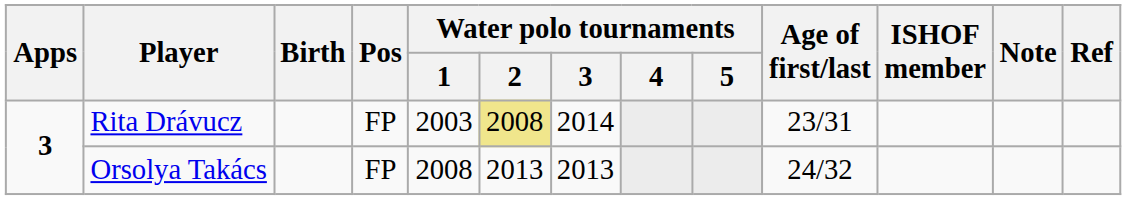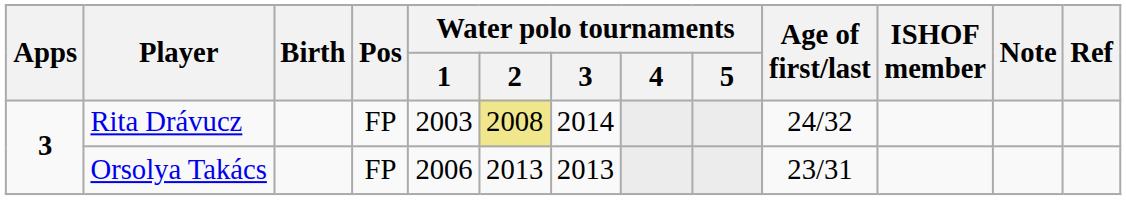 <table class="wikitable sortable" style="text-align: center; font-size: 90%; margin-left: 1em;">
 <tr>
 <th rowspan="2">Apps</th>
 <th rowspan="2">Player</th>
 <th rowspan="2">Birth</th>
 <th rowspan="2">Pos</th>
 <th colspan="5">Water polo tournaments</th>
 <th rowspan="2">Age of<br>first/last</th>
 <th rowspan="2">ISHOF<br>member</th>
 <th rowspan="2">Note</th>
 <th rowspan="2" class="unsortable">Ref</th>
 </tr>
 <tr>
 <th>1</th>
 <th style="width: 2em;" class="unsortable">2</th>
 <th style="width: 2em;" class="unsortable">3</th>
 <th style="width: 2em;" class="unsortable">4</th>
 <th style="width: 2em;" class="unsortable">5</th>
 </tr>
 <tr>
 <td rowspan="2"><strong>3</strong></td>
 <td style="text-align: left;" data-sort-value="Drávucz, Rita"><a href='#'>Rita Drávucz</a></td>
 <td></td>
 <td>FP</td>
 <td>2003</td>
 <td style="background: khaki;">2008</td>
 <td>2014</td>
 <td style="background-color: #ececec;"></td>
 <td style="background-color: #ececec;"></td>
-<td>23/31</td>
+<td>24/32</td>
 <td></td>
 <td style="text-align: left;"></td>
 <td></td>
 </tr>
 <tr>
 <td style="text-align: left;" data-sort-value="Takács, Orsolya"><a href='#'>Orsolya Takács</a></td>
 <td></td>
 <td>FP</td>
-<td>2008</td>
+<td>2006</td>
 <td>2013</td>
 <td>2013</td>
 <td style="background-color: #ececec;"></td>
 <td style="background-color: #ececec;"></td>
-<td>24/32</td>
+<td>23/31</td>
 <td></td>
 <td style="text-align: left;"></td>
 <td></td>
 </tr>
 </table>
